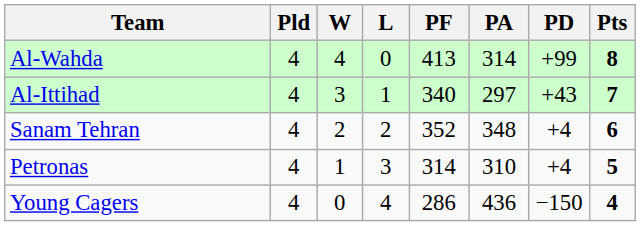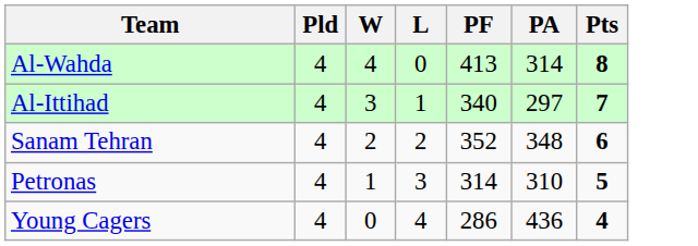 <table class="wikitable" style="text-align:center;">
 <tr>
 <th width=180>Team</th>
 <th width=25>Pld</th>
 <th width=25>W</th>
 <th width=25>L</th>
 <th width=35>PF</th>
 <th width=35>PA</th>
-<th width=35>PD</th>
 <th width=25>Pts</th>
 </tr>
 <tr bgcolor="#ccffcc">
 <td align="left"> <a href='#'>Al-Wahda</a></td>
 <td>4</td>
 <td>4</td>
 <td>0</td>
 <td>413</td>
 <td>314</td>
-<td>+99</td>
 <td><strong>8</strong></td>
 </tr>
 <tr bgcolor="#ccffcc">
 <td align="left"> <a href='#'>Al-Ittihad</a></td>
 <td>4</td>
 <td>3</td>
 <td>1</td>
 <td>340</td>
 <td>297</td>
-<td>+43</td>
 <td><strong>7</strong></td>
 </tr>
 <tr>
 <td align="left"> <a href='#'>Sanam Tehran</a></td>
 <td>4</td>
 <td>2</td>
 <td>2</td>
 <td>352</td>
 <td>348</td>
-<td>+4</td>
 <td><strong>6</strong></td>
 </tr>
 <tr>
 <td align="left"> <a href='#'>Petronas</a></td>
 <td>4</td>
 <td>1</td>
 <td>3</td>
 <td>314</td>
 <td>310</td>
-<td>+4</td>
 <td><strong>5</strong></td>
 </tr>
 <tr>
 <td align="left"> <a href='#'>Young Cagers</a></td>
 <td>4</td>
 <td>0</td>
 <td>4</td>
 <td>286</td>
 <td>436</td>
-<td>−150</td>
 <td><strong>4</strong></td>
 </tr>
 </table>
